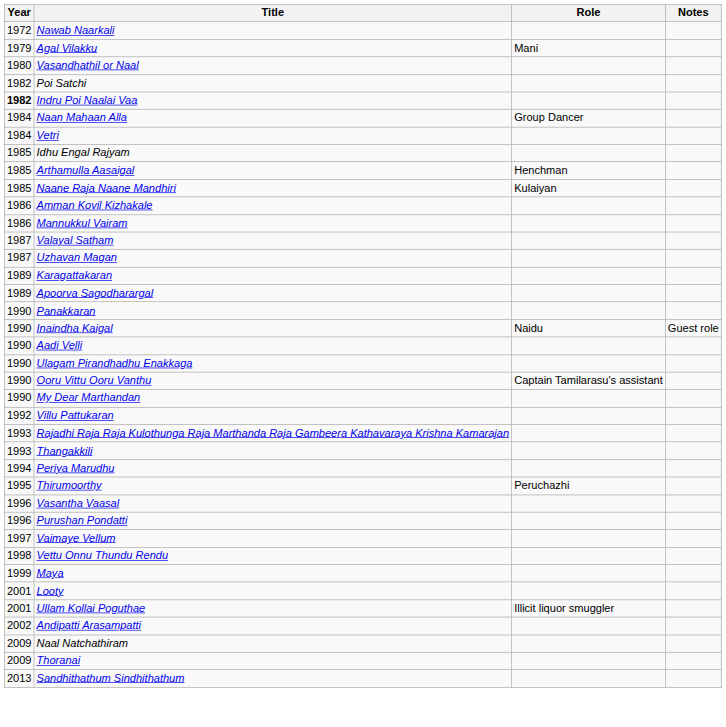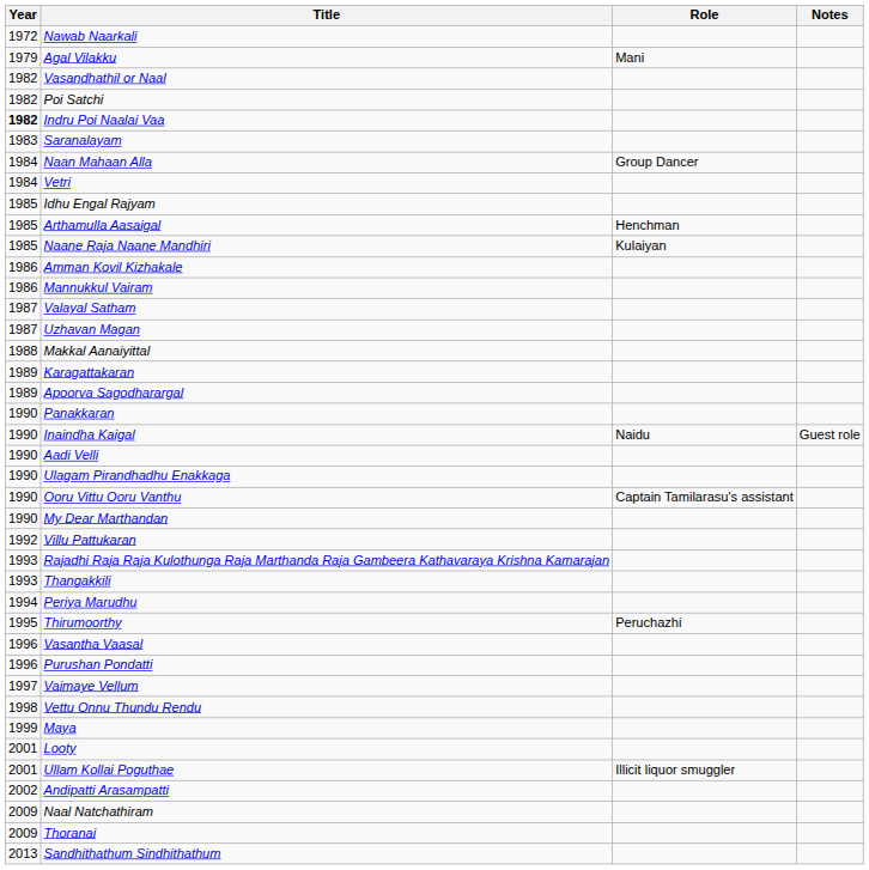 <table class="wikitable sortable">
 <tr>
 <th>Year</th>
 <th>Title</th>
 <th>Role</th>
 <th class=unsortable>Notes</th>
 </tr>
 <tr>
 <td>1972</td>
 <td><em><a href='#'>Nawab Naarkali</a></em></td>
 <td></td>
 <td></td>
 </tr>
 <tr>
 <td>1979</td>
 <td><em><a href='#'>Agal Vilakku</a></em></td>
 <td>Mani</td>
 <td></td>
 </tr>
 <tr>
-<td>1980</td>
+<td>1982</td>
 <td><em><a href='#'>Vasandhathil or Naal</a></em></td>
 <td></td>
 <td></td>
 </tr>
 <tr>
 <td>1982</td>
 <td><em>Poi Satchi</em></td>
 <td></td>
 <td></td>
 </tr>
 <tr>
 <td><strong>1982</strong></td>
 <td><em><a href='#'>Indru Poi Naalai Vaa</a></em></td>
+<td></td>
+<td></td>
+</tr>
+<tr>
+<td>1983</td>
+<td><em><a href='#'>Saranalayam</a></em></td>
 <td></td>
 <td></td>
 </tr>
 <tr>
 <td>1984</td>
 <td><em><a href='#'>Naan Mahaan Alla</a></em></td>
 <td>Group Dancer</td>
 <td></td>
 </tr>
 <tr>
 <td>1984</td>
 <td><em><a href='#'>Vetri</a></em></td>
 <td></td>
 <td></td>
 </tr>
 <tr>
 <td>1985</td>
 <td><em>Idhu Engal Rajyam</em></td>
 <td></td>
 <td></td>
 </tr>
 <tr>
 <td>1985</td>
 <td><em><a href='#'>Arthamulla Aasaigal</a></em></td>
 <td>Henchman</td>
 <td></td>
 </tr>
 <tr>
 <td>1985</td>
 <td><em><a href='#'>Naane Raja Naane Mandhiri</a></em></td>
 <td>Kulaiyan</td>
 <td></td>
 </tr>
 <tr>
 <td>1986</td>
 <td><em><a href='#'>Amman Kovil Kizhakale</a></em></td>
 <td></td>
 <td></td>
 </tr>
 <tr>
 <td>1986</td>
 <td><em><a href='#'>Mannukkul Vairam</a></em></td>
 <td></td>
 <td></td>
 </tr>
 <tr>
 <td>1987</td>
 <td><em><a href='#'>Valayal Satham</a></em></td>
 <td></td>
 <td></td>
 </tr>
 <tr>
 <td>1987</td>
 <td><em><a href='#'>Uzhavan Magan</a></em></td>
+<td></td>
+<td></td>
+</tr>
+<tr>
+<td>1988</td>
+<td><em>Makkal Aanaiyittal</em></td>
 <td></td>
 <td></td>
 </tr>
 <tr>
 <td>1989</td>
 <td><em><a href='#'>Karagattakaran</a></em></td>
 <td></td>
 <td></td>
 </tr>
 <tr>
 <td>1989</td>
 <td><em><a href='#'>Apoorva Sagodharargal</a></em></td>
 <td></td>
 <td></td>
 </tr>
 <tr>
 <td>1990</td>
 <td><em><a href='#'>Panakkaran</a></em></td>
 <td></td>
 <td></td>
 </tr>
 <tr>
 <td>1990</td>
 <td><em><a href='#'>Inaindha Kaigal</a></em></td>
 <td>Naidu</td>
 <td>Guest role</td>
 </tr>
 <tr>
 <td>1990</td>
 <td><em><a href='#'>Aadi Velli</a></em></td>
 <td></td>
 <td></td>
 </tr>
 <tr>
 <td>1990</td>
 <td><em><a href='#'>Ulagam Pirandhadhu Enakkaga</a></em></td>
 <td></td>
 <td></td>
 </tr>
 <tr>
 <td>1990</td>
 <td><em><a href='#'>Ooru Vittu Ooru Vanthu</a></em></td>
 <td>Captain Tamilarasu's assistant</td>
 <td></td>
 </tr>
 <tr>
 <td>1990</td>
 <td><em><a href='#'>My Dear Marthandan</a></em></td>
 <td></td>
 <td></td>
 </tr>
 <tr>
 <td>1992</td>
 <td><em><a href='#'>Villu Pattukaran</a></em></td>
 <td></td>
 <td></td>
 </tr>
 <tr>
 <td>1993</td>
 <td><em><a href='#'>Rajadhi Raja Raja Kulothunga Raja Marthanda Raja Gambeera Kathavaraya Krishna Kamarajan</a></em></td>
 <td></td>
 <td></td>
 </tr>
 <tr>
 <td>1993</td>
 <td><em><a href='#'>Thangakkili</a></em></td>
 <td></td>
 <td></td>
 </tr>
 <tr>
 <td>1994</td>
 <td><em><a href='#'>Periya Marudhu</a></em></td>
 <td></td>
 <td></td>
 </tr>
 <tr>
 <td>1995</td>
 <td><em><a href='#'>Thirumoorthy</a></em></td>
 <td>Peruchazhi</td>
 <td></td>
 </tr>
 <tr>
 <td>1996</td>
 <td><em><a href='#'>Vasantha Vaasal</a></em></td>
 <td></td>
 <td></td>
 </tr>
 <tr>
 <td>1996</td>
 <td><em><a href='#'>Purushan Pondatti</a></em></td>
 <td></td>
 <td></td>
 </tr>
 <tr>
 <td>1997</td>
 <td><em><a href='#'>Vaimaye Vellum</a></em></td>
 <td></td>
 <td></td>
 </tr>
 <tr>
 <td>1998</td>
 <td><em><a href='#'>Vettu Onnu Thundu Rendu</a></em></td>
 <td></td>
 <td></td>
 </tr>
 <tr>
 <td>1999</td>
 <td><em><a href='#'>Maya</a></em></td>
 <td></td>
 <td></td>
 </tr>
 <tr>
 <td>2001</td>
 <td><em><a href='#'>Looty</a></em></td>
 <td></td>
 <td></td>
 </tr>
 <tr>
 <td>2001</td>
 <td><em><a href='#'>Ullam Kollai Poguthae</a></em></td>
 <td>Illicit liquor smuggler</td>
 <td></td>
 </tr>
 <tr>
 <td>2002</td>
 <td><em><a href='#'>Andipatti Arasampatti</a></em></td>
 <td></td>
 <td></td>
 </tr>
 <tr>
 <td>2009</td>
 <td><em>Naal Natchathiram</em></td>
 <td></td>
 <td></td>
 </tr>
 <tr>
 <td>2009</td>
 <td><em><a href='#'>Thoranai</a></em></td>
 <td></td>
 <td></td>
 </tr>
 <tr>
 <td>2013</td>
 <td><em><a href='#'>Sandhithathum Sindhithathum</a></em></td>
 <td></td>
 <td></td>
 </tr>
 </table>
